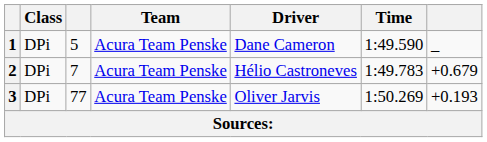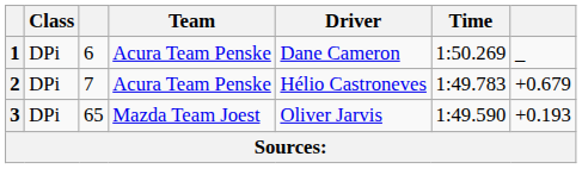 <table class="wikitable">
 <tr>
 <th scope="col"></th>
 <th scope="col">Class</th>
 <th scope="col"></th>
 <th scope="col">Team</th>
 <th scope="col">Driver</th>
 <th scope="col">Time</th>
 <th scope="col"></th>
 </tr>
 <tr>
 <th scope="row">1</th>
 <td>DPi</td>
-<td>5</td>
+<td>6</td>
 <td><a href='#'>Acura Team Penske</a></td>
 <td><a href='#'>Dane Cameron</a></td>
-<td>1:49.590</td>
+<td>1:50.269</td>
 <td>_</td>
 </tr>
 <tr>
 <th scope="row">2</th>
 <td>DPi</td>
 <td>7</td>
 <td><a href='#'>Acura Team Penske</a></td>
 <td><a href='#'>Hélio Castroneves</a></td>
 <td>1:49.783</td>
 <td>+0.679</td>
 </tr>
 <tr>
 <th scope="row">3</th>
 <td>DPi</td>
-<td>77</td>
-<td><a href='#'>Acura Team Penske</a></td>
+<td>65</td>
+<td><a href='#'>Mazda Team Joest</a></td>
 <td><a href='#'>Oliver Jarvis</a></td>
-<td>1:50.269</td>
+<td>1:49.590</td>
 <td>+0.193</td>
 </tr>
 <tr>
 <th colspan="7">Sources:</th>
 </tr>
 </table>
